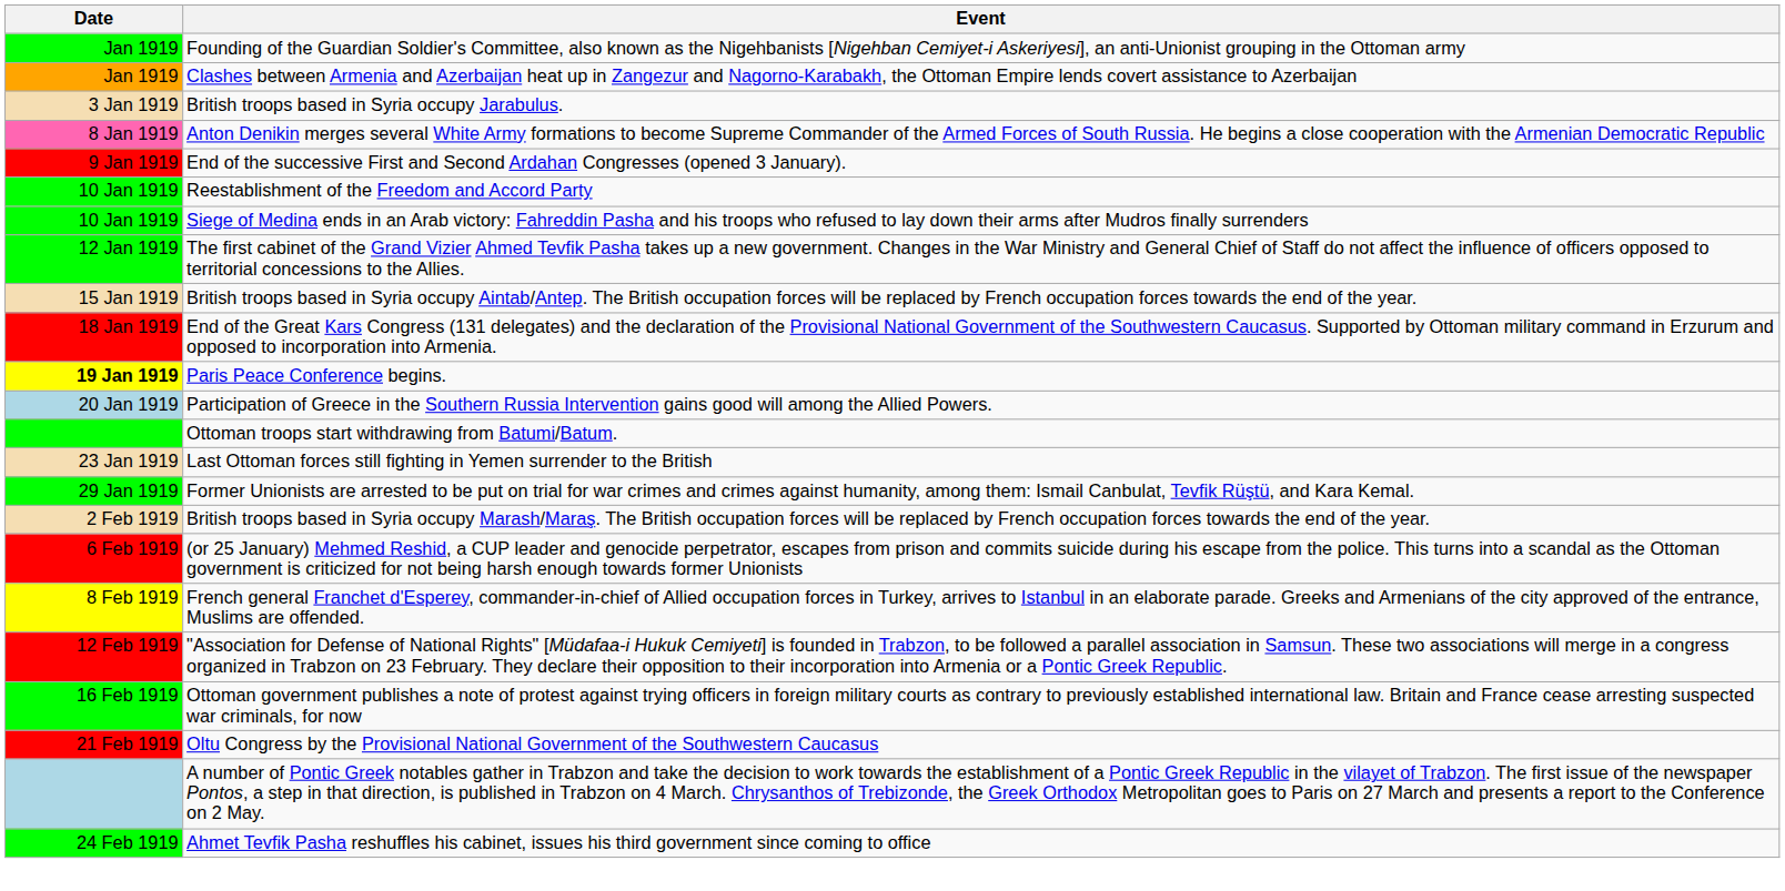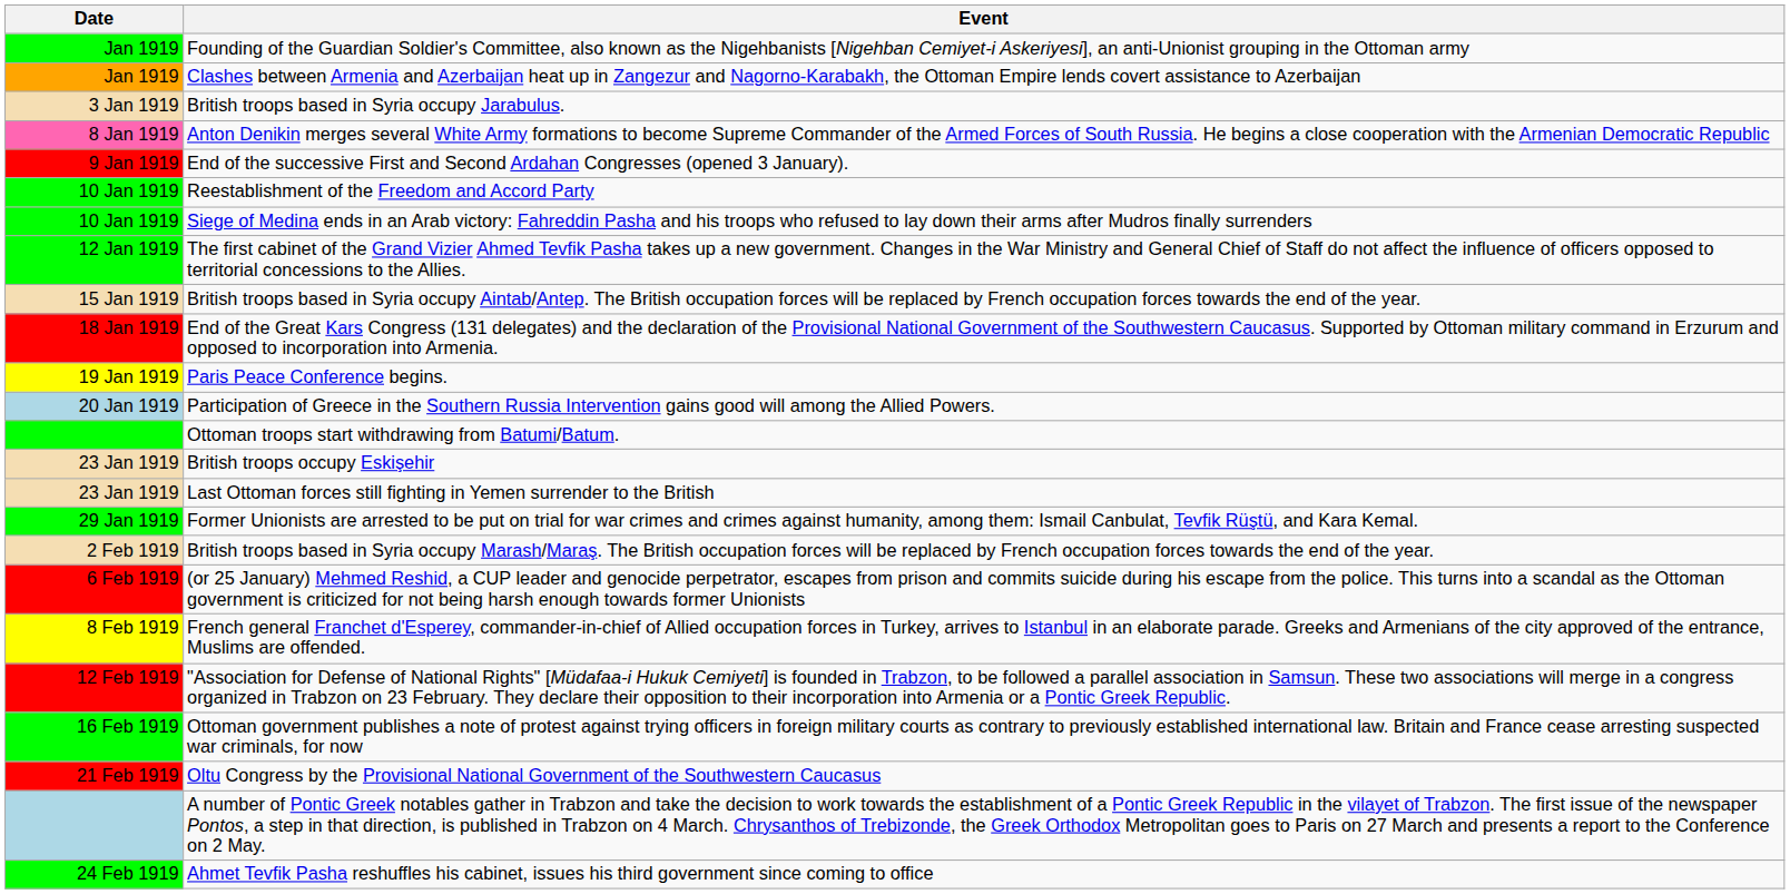 <table class="wikitable">
 <tr>
 <th width="10%">Date</th>
 <th>Event</th>
 </tr>
 <tr>
 <td valign="top" align="right" style="background:Lime">Jan 1919</td>
 <td>Founding of the Guardian Soldier's Committee, also known as the Nigehbanists [<em>Nigehban Cemiyet-i Askeriyesi</em>], an anti-Unionist grouping in the Ottoman army</td>
 </tr>
 <tr>
 <td valign="top" align="right" style="background:orange">Jan 1919</td>
 <td><a href='#'>Clashes</a> between <a href='#'>Armenia</a> and <a href='#'>Azerbaijan</a> heat up in <a href='#'>Zangezur</a> and <a href='#'>Nagorno-Karabakh</a>, the Ottoman Empire lends covert assistance to Azerbaijan</td>
 </tr>
 <tr>
 <td valign="top" align="right" style="background:Wheat">3 Jan 1919</td>
 <td>British troops based in Syria occupy <a href='#'>Jarabulus</a>.</td>
 </tr>
 <tr>
 <td valign="top" align="right" style="background:#FF66B2">8 Jan 1919</td>
 <td><a href='#'>Anton Denikin</a> merges several <a href='#'>White Army</a> formations to become Supreme Commander of the <a href='#'>Armed Forces of South Russia</a>. He begins a close cooperation with the <a href='#'>Armenian Democratic Republic</a></td>
 </tr>
 <tr>
 <td valign="top" align="right" style="background:Red">9 Jan 1919</td>
 <td>End of the successive First and Second <a href='#'>Ardahan</a> Congresses (opened 3 January).</td>
 </tr>
 <tr>
 <td valign="top" align="right" style="background:Lime">10 Jan 1919</td>
 <td>Reestablishment of the <a href='#'>Freedom and Accord Party</a></td>
 </tr>
 <tr>
 <td valign="top" align="right" style="background:Lime">10 Jan 1919</td>
 <td><a href='#'>Siege of Medina</a> ends in an Arab victory: <a href='#'>Fahreddin Pasha</a> and his troops who refused to lay down their arms after Mudros finally surrenders</td>
 </tr>
 <tr>
 <td valign="top" align="right" style="background:Lime">12 Jan 1919</td>
 <td>The first cabinet of the <a href='#'>Grand Vizier</a> <a href='#'>Ahmed Tevfik Pasha</a> takes up a new government. Changes in the War Ministry and General Chief of Staff do not affect the influence of officers opposed to territorial concessions to the Allies.</td>
 </tr>
 <tr>
 <td valign="top" align="right" style="background:Wheat">15 Jan 1919</td>
 <td>British troops based in Syria occupy <a href='#'>Aintab</a>/<a href='#'>Antep</a>. The British occupation forces will be replaced by French occupation forces towards the end of the year.</td>
 </tr>
 <tr>
 <td valign="top" align="right" style="background:Red">18 Jan 1919</td>
 <td>End of the Great <a href='#'>Kars</a> Congress (131 delegates) and the declaration of the <a href='#'>Provisional National Government of the Southwestern Caucasus</a>. Supported by Ottoman military command in Erzurum and opposed to incorporation into Armenia.</td>
 </tr>
 <tr>
-<td valign="top" align="right" style="background:Yellow"><strong>19 Jan 1919</strong></td>
+<td valign="top" align="right" style="background:Yellow">19 Jan 1919</td>
 <td><a href='#'>Paris Peace Conference</a> begins.</td>
 </tr>
 <tr>
 <td valign="top" align="right" style="background:Lightblue">20 Jan 1919</td>
 <td>Participation of Greece in the <a href='#'>Southern Russia Intervention</a> gains good will among the Allied Powers.</td>
 </tr>
 <tr>
 <td valign="top" align="right" style="background:Lime"></td>
 <td>Ottoman troops start withdrawing from <a href='#'>Batumi</a>/<a href='#'>Batum</a>.</td>
+</tr>
+<tr>
+<td valign="top" align="right" style="background:Wheat">23 Jan 1919</td>
+<td>British troops occupy <a href='#'>Eskişehir</a></td>
 </tr>
 <tr>
 <td valign="top" align="right" style="background:Wheat">23 Jan 1919</td>
 <td>Last Ottoman forces still fighting in Yemen surrender to the British</td>
 </tr>
 <tr>
 <td valign="top" align="right" style="background:Lime">29 Jan 1919</td>
 <td>Former Unionists are arrested to be put on trial for war crimes and crimes against humanity, among them: Ismail Canbulat, <a href='#'>Tevfik Rüştü</a>, and Kara Kemal.</td>
 </tr>
 <tr>
 <td valign="top" align="right" style="background:Wheat">2 Feb 1919</td>
 <td>British troops based in Syria occupy <a href='#'>Marash</a>/<a href='#'>Maraş</a>. The British occupation forces will be replaced by French occupation forces towards the end of the year.</td>
 </tr>
 <tr>
 <td valign="top" align="right" style="background:Red">6 Feb 1919</td>
 <td>(or 25 January) <a href='#'>Mehmed Reshid</a>, a CUP leader and genocide perpetrator, escapes from prison and commits suicide during his escape from the police. This turns into a scandal as the Ottoman government is criticized for not being harsh enough towards former Unionists</td>
 </tr>
 <tr>
 <td valign="top" align="right" style="background:Yellow">8 Feb 1919</td>
 <td>French general <a href='#'>Franchet d'Esperey</a>, commander-in-chief of Allied occupation forces in Turkey, arrives to <a href='#'>Istanbul</a> in an elaborate parade. Greeks and Armenians of the city approved of the entrance, Muslims are offended.</td>
 </tr>
 <tr>
 <td valign="top" align="right" style="background:Red">12 Feb 1919</td>
 <td>"Association for Defense of National Rights" [<em>Müdafaa-i Hukuk Cemiyeti</em>] is founded in <a href='#'>Trabzon</a>, to be followed a parallel association in <a href='#'>Samsun</a>. These two associations will merge in a congress organized in Trabzon on 23 February. They declare their opposition to their incorporation into Armenia or a <a href='#'>Pontic Greek Republic</a>.</td>
 </tr>
 <tr>
 <td valign="top" align="right" style="background:lime">16 Feb 1919</td>
 <td>Ottoman government publishes a note of protest against trying officers in foreign military courts as contrary to previously established international law. Britain and France cease arresting suspected war criminals, for now</td>
 </tr>
 <tr>
 <td valign="top" align="right" style="background:Red">21 Feb 1919</td>
 <td><a href='#'>Oltu</a> Congress by the <a href='#'>Provisional National Government of the Southwestern Caucasus</a></td>
 </tr>
 <tr>
 <td valign="top" align="right" style="background:Lightblue"></td>
 <td>A number of <a href='#'>Pontic Greek</a> notables gather in Trabzon and take the decision to work towards the establishment of a <a href='#'>Pontic Greek Republic</a> in the <a href='#'>vilayet of Trabzon</a>. The first issue of the newspaper <em>Pontos</em>, a step in that direction, is published in Trabzon on 4 March. <a href='#'>Chrysanthos of Trebizonde</a>, the <a href='#'>Greek Orthodox</a> Metropolitan goes to Paris on 27 March and presents a report to the Conference on 2 May.</td>
 </tr>
 <tr>
 <td valign="top" align="right" style="background:lime">24 Feb 1919</td>
 <td><a href='#'>Ahmet Tevfik Pasha</a> reshuffles his cabinet, issues his third government since coming to office</td>
 </tr>
 </table>
